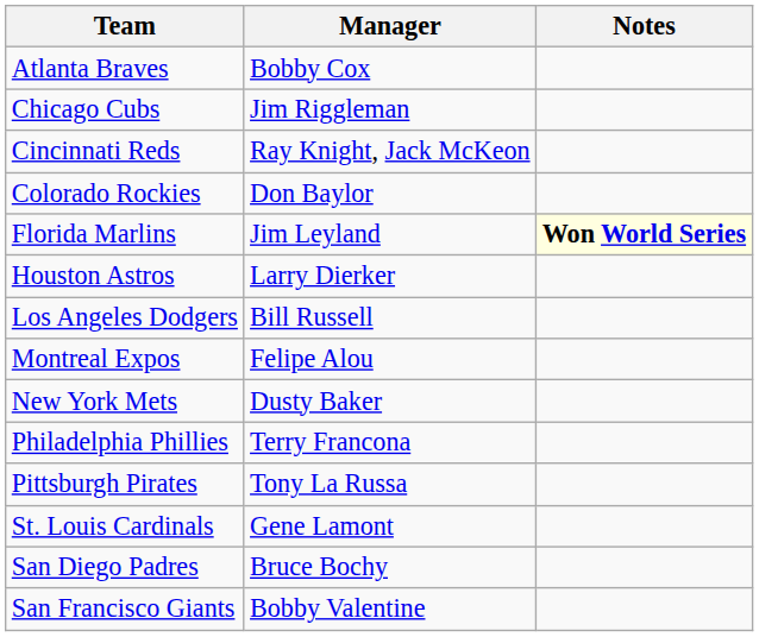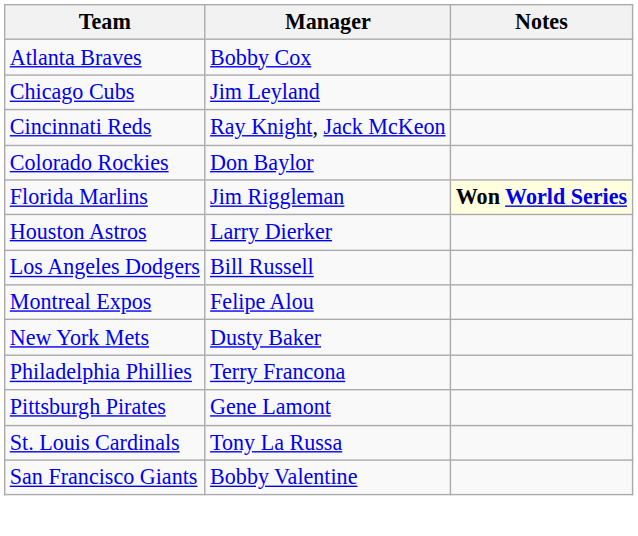 <table class="wikitable">
 <tr>
 <th>Team</th>
 <th>Manager</th>
 <th>Notes</th>
 </tr>
 <tr>
 <td><a href='#'>Atlanta Braves</a></td>
 <td><a href='#'>Bobby Cox</a></td>
 <td></td>
 </tr>
 <tr>
 <td><a href='#'>Chicago Cubs</a></td>
-<td><a href='#'>Jim Riggleman</a></td>
+<td><a href='#'>Jim Leyland</a></td>
 <td></td>
 </tr>
 <tr>
 <td><a href='#'>Cincinnati Reds</a></td>
 <td><a href='#'>Ray Knight</a>, <a href='#'>Jack McKeon</a></td>
 <td></td>
 </tr>
 <tr>
 <td><a href='#'>Colorado Rockies</a></td>
 <td><a href='#'>Don Baylor</a></td>
 <td></td>
 </tr>
 <tr>
 <td><a href='#'>Florida Marlins</a></td>
-<td><a href='#'>Jim Leyland</a></td>
+<td><a href='#'>Jim Riggleman</a></td>
 <td style="background: lightyellow;"><strong>Won <a href='#'>World Series</a></strong></td>
 </tr>
 <tr>
 <td><a href='#'>Houston Astros</a></td>
 <td><a href='#'>Larry Dierker</a></td>
 <td></td>
 </tr>
 <tr>
 <td><a href='#'>Los Angeles Dodgers</a></td>
 <td><a href='#'>Bill Russell</a></td>
 <td></td>
 </tr>
 <tr>
 <td><a href='#'>Montreal Expos</a></td>
 <td><a href='#'>Felipe Alou</a></td>
 <td></td>
 </tr>
 <tr>
 <td><a href='#'>New York Mets</a></td>
 <td><a href='#'>Dusty Baker</a></td>
 <td></td>
 </tr>
 <tr>
 <td><a href='#'>Philadelphia Phillies</a></td>
 <td><a href='#'>Terry Francona</a></td>
 <td></td>
 </tr>
 <tr>
 <td><a href='#'>Pittsburgh Pirates</a></td>
-<td><a href='#'>Tony La Russa</a></td>
+<td><a href='#'>Gene Lamont</a></td>
 <td></td>
 </tr>
 <tr>
 <td><a href='#'>St. Louis Cardinals</a></td>
-<td><a href='#'>Gene Lamont</a></td>
-<td></td>
-</tr>
-<tr>
-<td><a href='#'>San Diego Padres</a></td>
-<td><a href='#'>Bruce Bochy</a></td>
+<td><a href='#'>Tony La Russa</a></td>
 <td></td>
 </tr>
 <tr>
 <td><a href='#'>San Francisco Giants</a></td>
 <td><a href='#'>Bobby Valentine</a></td>
 <td></td>
 </tr>
 </table>
